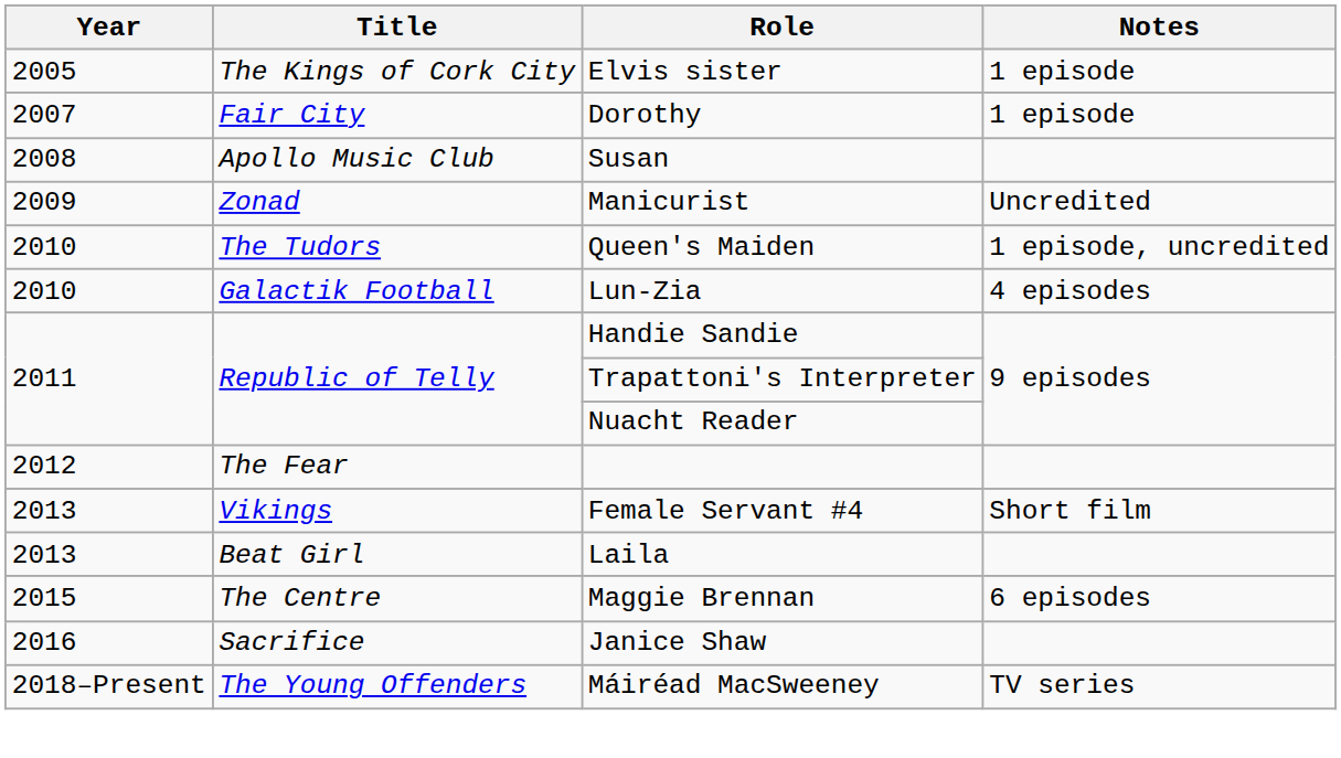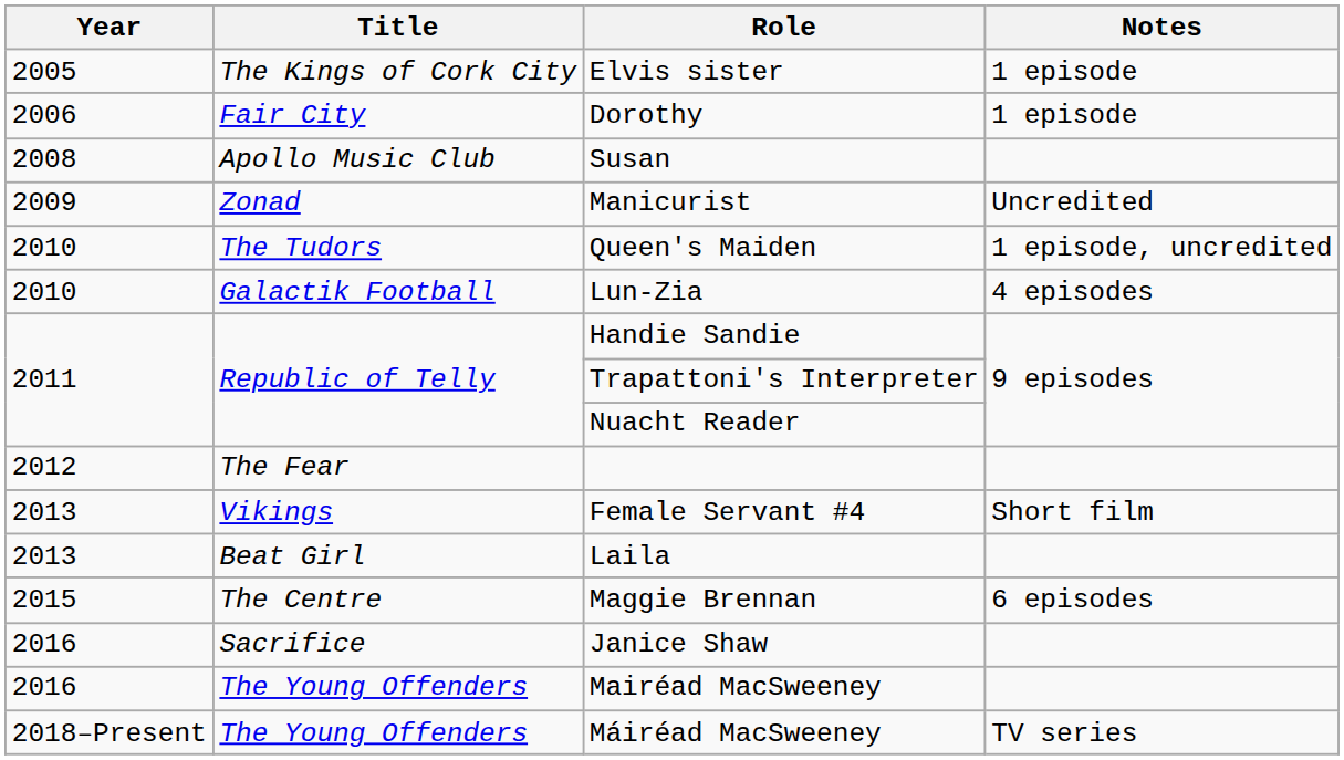 <table class=wikitable plainrowheaders>
 <tr>
 <th>Year</th>
 <th>Title</th>
 <th>Role</th>
 <th>Notes</th>
 </tr>
 <tr>
 <td>2005</td>
 <td><em>The Kings of Cork City</em></td>
 <td>Elvis sister</td>
 <td>1 episode</td>
 </tr>
 <tr>
-<td>2007</td>
+<td>2006</td>
 <td><em><a href='#'>Fair City</a></em></td>
 <td>Dorothy</td>
 <td>1 episode</td>
 </tr>
 <tr>
 <td>2008</td>
 <td><em>Apollo Music Club</em></td>
 <td>Susan</td>
 <td></td>
 </tr>
 <tr>
 <td>2009</td>
 <td><em><a href='#'>Zonad</a></em></td>
 <td>Manicurist</td>
 <td>Uncredited</td>
 </tr>
 <tr>
 <td>2010</td>
 <td><em><a href='#'>The Tudors</a></em></td>
 <td>Queen's Maiden</td>
 <td>1 episode, uncredited</td>
 </tr>
 <tr>
 <td>2010</td>
 <td><em><a href='#'>Galactik Football</a></em></td>
 <td>Lun-Zia</td>
 <td>4 episodes</td>
 </tr>
 <tr>
 <td rowspan=3>2011</td>
 <td rowspan=3><em><a href='#'>Republic of Telly</a></em></td>
 <td>Handie Sandie</td>
 <td rowspan=3>9 episodes</td>
 </tr>
 <tr>
 <td>Trapattoni's Interpreter</td>
 </tr>
 <tr>
 <td>Nuacht Reader</td>
 </tr>
 <tr>
 <td>2012</td>
 <td><em>The Fear</em></td>
 <td></td>
 <td></td>
 </tr>
 <tr>
 <td>2013</td>
 <td><em><a href='#'>Vikings</a></em></td>
 <td>Female Servant #4</td>
 <td>Short film</td>
 </tr>
 <tr>
 <td>2013</td>
 <td><em>Beat Girl</em></td>
 <td>Laila</td>
 <td></td>
 </tr>
 <tr>
 <td>2015</td>
 <td><em>The Centre</em></td>
 <td>Maggie Brennan</td>
 <td>6 episodes</td>
 </tr>
 <tr>
 <td>2016</td>
 <td><em>Sacrifice</em></td>
 <td>Janice Shaw</td>
 <td></td>
 </tr>
 <tr>
+<td>2016</td>
+<td><em><a href='#'>The Young Offenders</a></em></td>
+<td>Mairéad MacSweeney</td>
+<td></td>
+</tr>
+<tr>
 <td>2018–Present</td>
 <td><em><a href='#'>The Young Offenders</a></em></td>
 <td>Máiréad MacSweeney</td>
 <td>TV series</td>
 </tr>
 </table>
